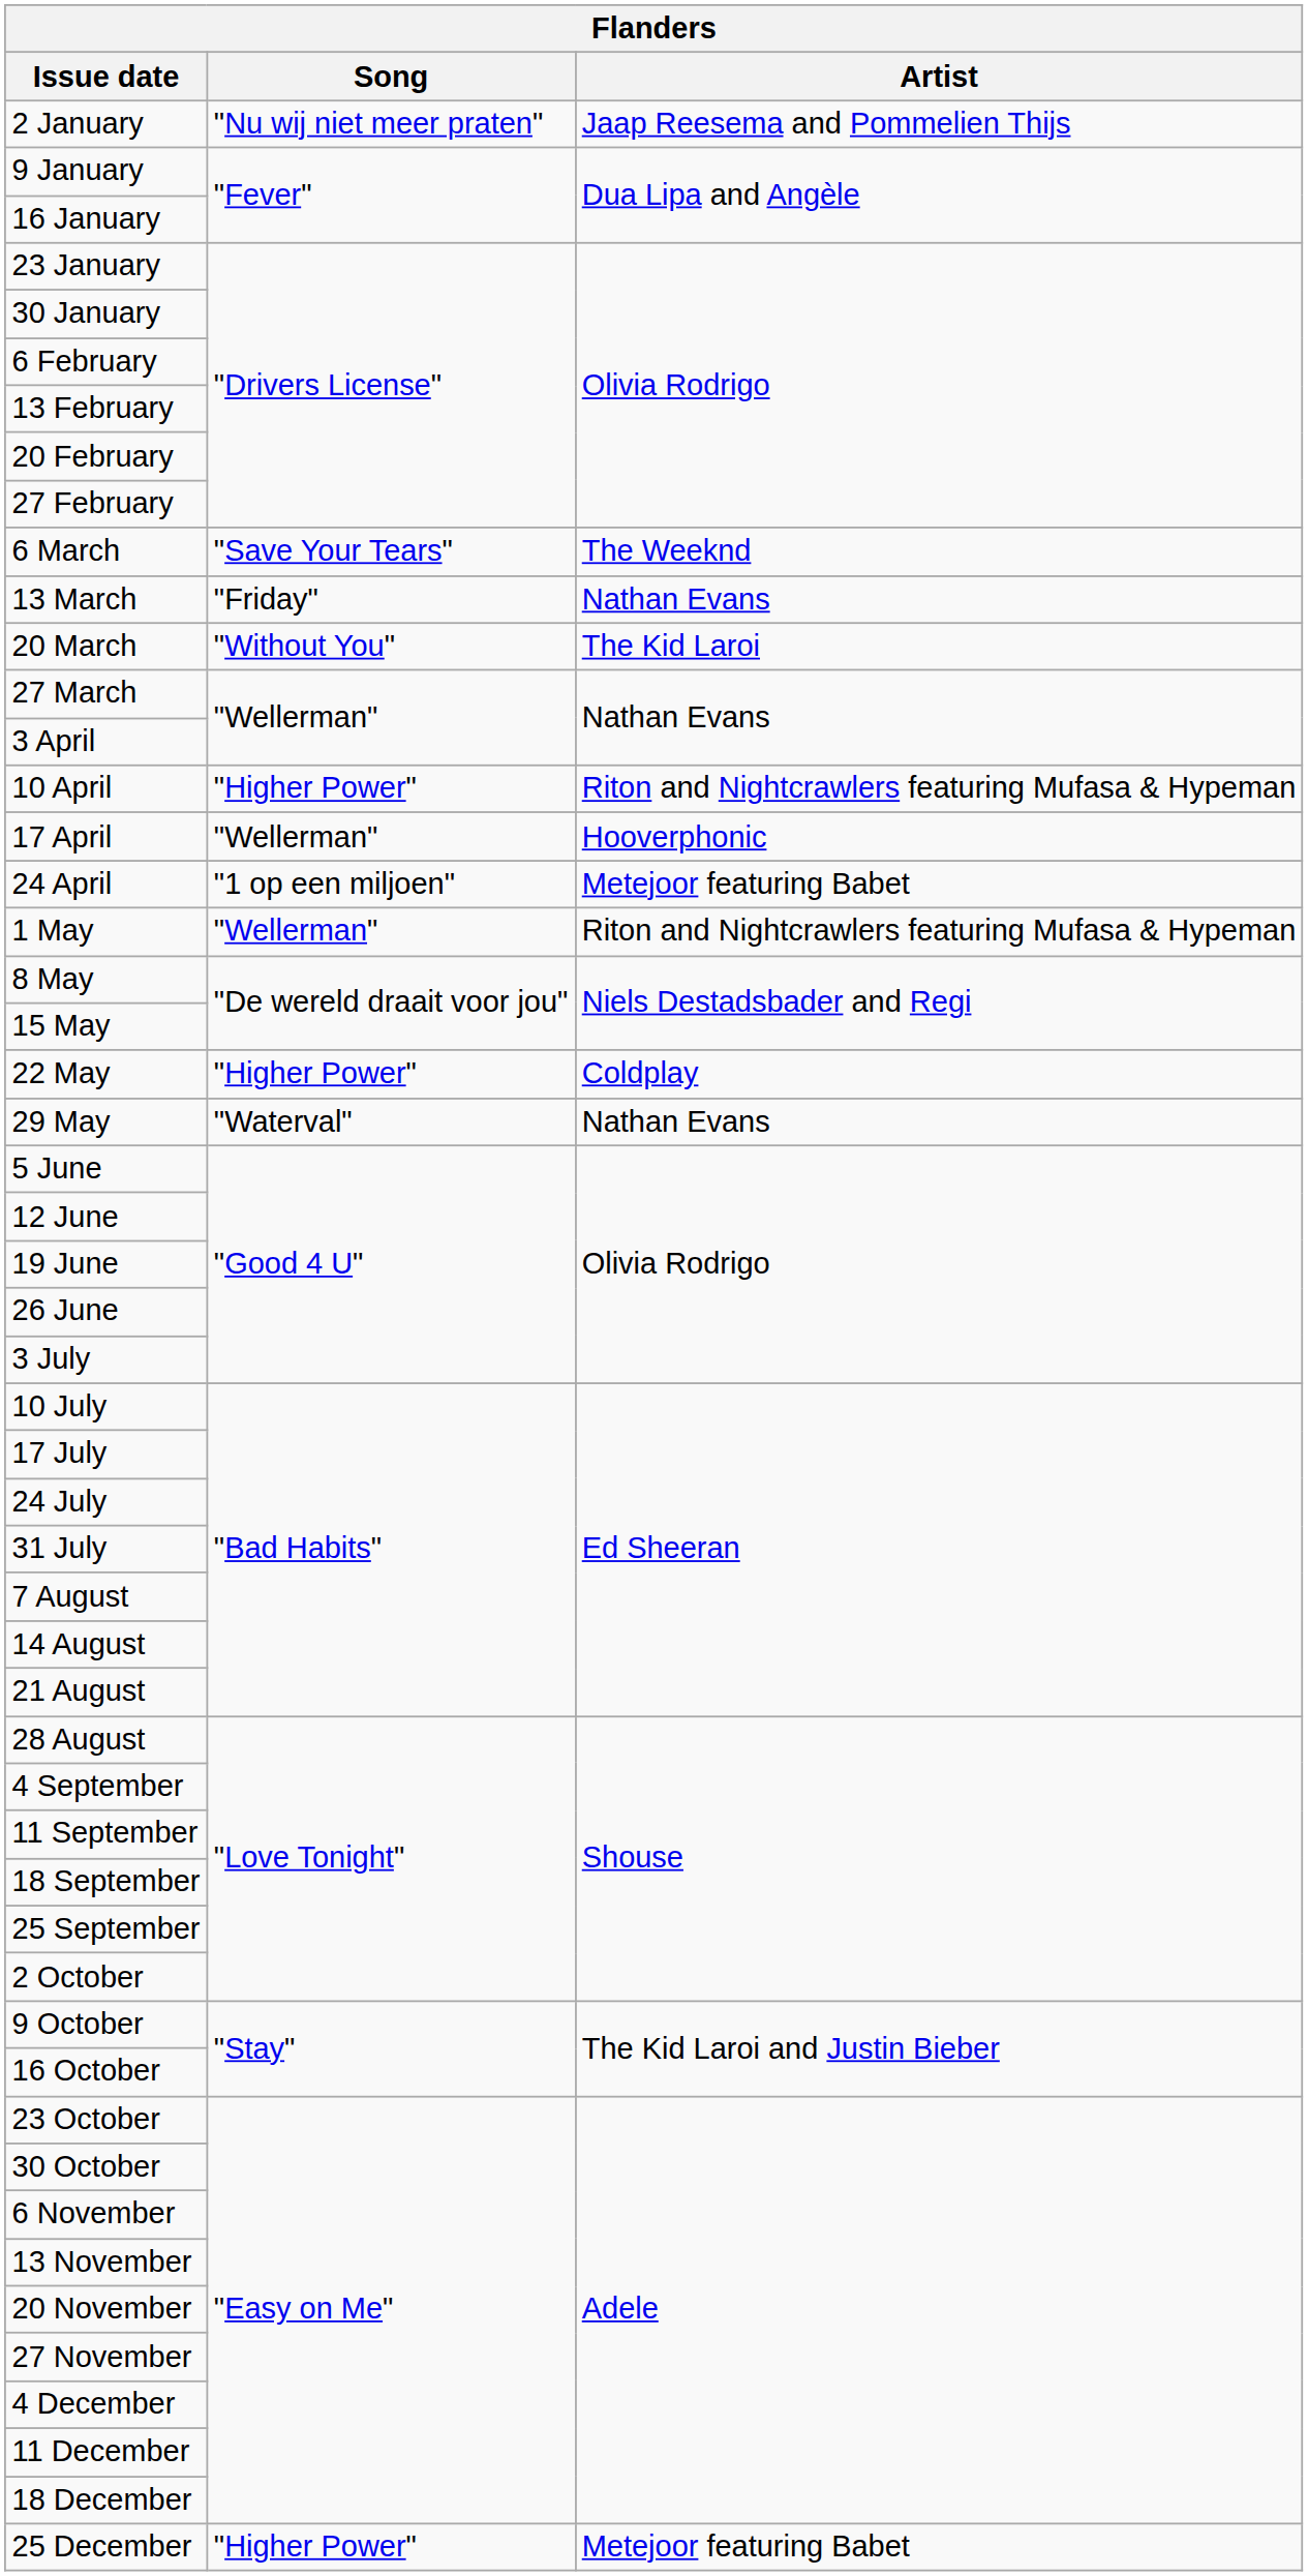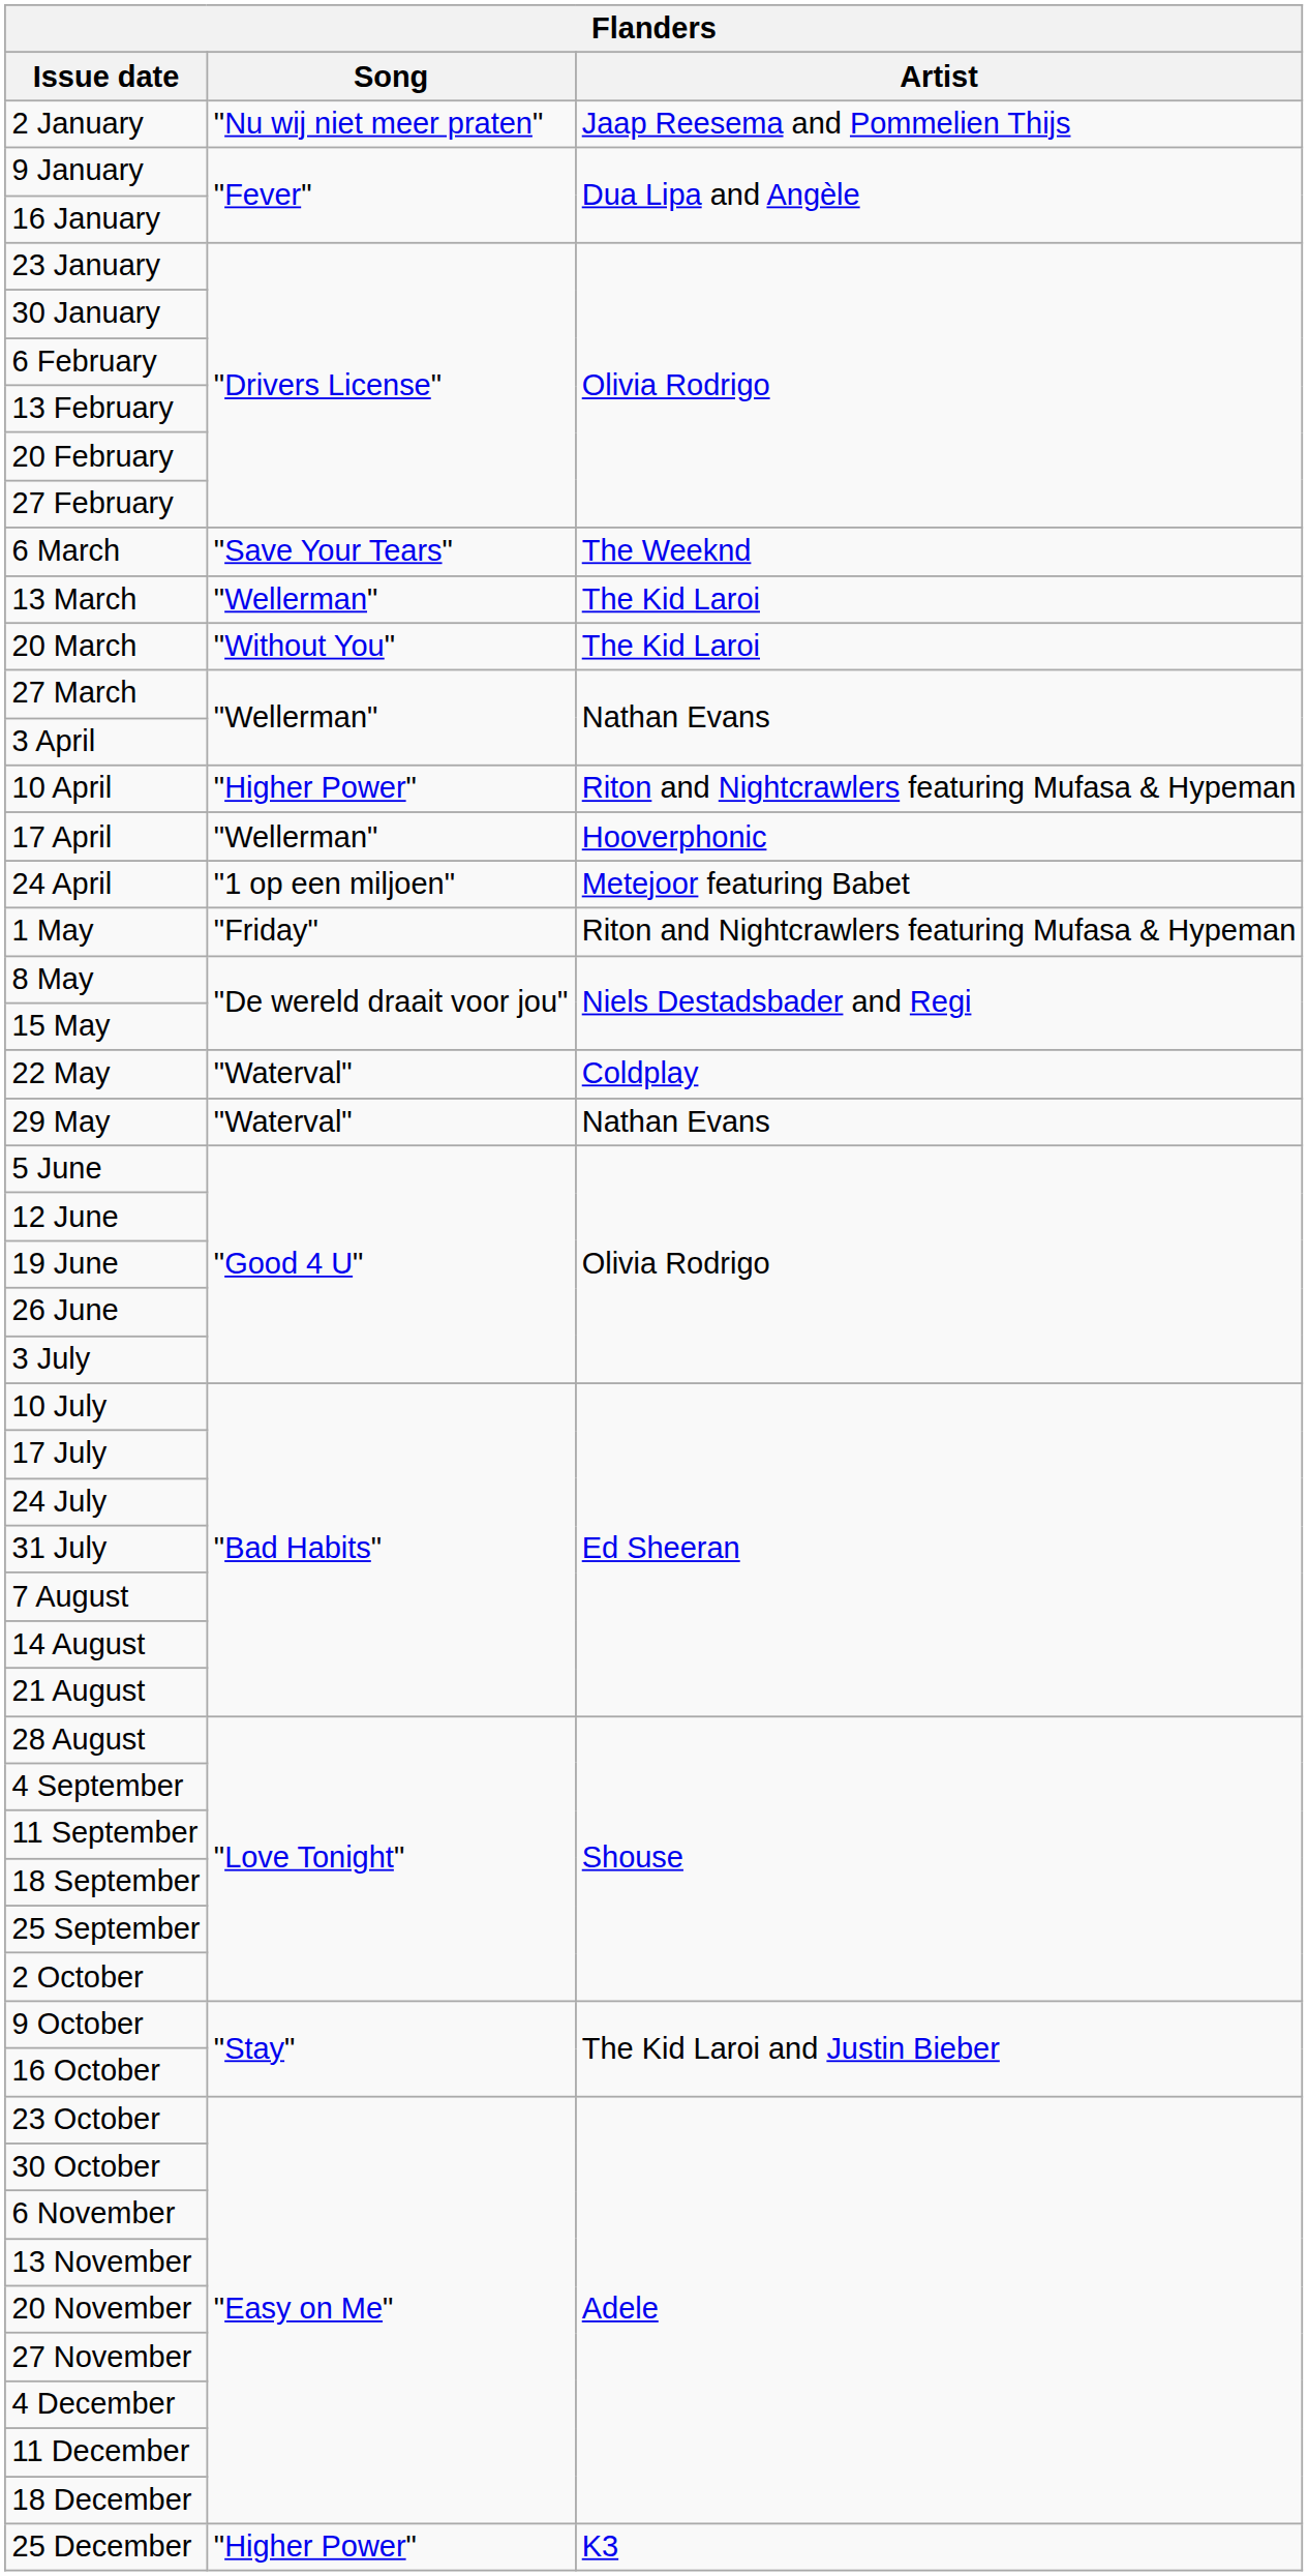 <table class="wikitable">
 <tr>
 <th colspan="4">Flanders</th>
 </tr>
 <tr>
 <th>Issue date</th>
 <th>Song</th>
 <th>Artist</th>
 </tr>
 <tr>
 <td>2 January</td>
 <td>"<a href='#'>Nu wij niet meer praten</a>"</td>
 <td><a href='#'>Jaap Reesema</a> and <a href='#'>Pommelien Thijs</a></td>
 </tr>
 <tr>
 <td>9 January</td>
 <td rowspan="2">"<a href='#'>Fever</a>"</td>
 <td rowspan="2"><a href='#'>Dua Lipa</a> and <a href='#'>Angèle</a></td>
 </tr>
 <tr>
 <td>16 January</td>
 </tr>
 <tr>
 <td>23 January</td>
 <td rowspan="6">"<a href='#'>Drivers License</a>"</td>
 <td rowspan="6"><a href='#'>Olivia Rodrigo</a></td>
 </tr>
 <tr>
 <td>30 January</td>
 </tr>
 <tr>
 <td>6 February</td>
 </tr>
 <tr>
 <td>13 February</td>
 </tr>
 <tr>
 <td>20 February</td>
 </tr>
 <tr>
 <td>27 February</td>
 </tr>
 <tr>
 <td>6 March</td>
 <td>"<a href='#'>Save Your Tears</a>"</td>
 <td><a href='#'>The Weeknd</a></td>
 </tr>
 <tr>
 <td>13 March</td>
-<td>"Friday"</td>
-<td><a href='#'>Nathan Evans</a></td>
+<td>"<a href='#'>Wellerman</a>"</td>
+<td><a href='#'>The Kid Laroi</a></td>
 </tr>
 <tr>
 <td>20 March</td>
 <td>"<a href='#'>Without You</a>"</td>
 <td><a href='#'>The Kid Laroi</a></td>
 </tr>
 <tr>
 <td>27 March</td>
 <td rowspan="2">"Wellerman"</td>
 <td rowspan="2">Nathan Evans</td>
 </tr>
 <tr>
 <td>3 April</td>
 </tr>
 <tr>
 <td>10 April</td>
 <td>"<a href='#'>Higher Power</a>"</td>
 <td><a href='#'>Riton</a> and <a href='#'>Nightcrawlers</a> featuring Mufasa & Hypeman</td>
 </tr>
 <tr>
 <td>17 April</td>
 <td>"Wellerman"</td>
 <td><a href='#'>Hooverphonic</a></td>
 </tr>
 <tr>
 <td>24 April</td>
 <td>"1 op een miljoen"</td>
 <td><a href='#'>Metejoor</a> featuring Babet</td>
 </tr>
 <tr>
 <td>1 May</td>
-<td>"<a href='#'>Wellerman</a>"</td>
+<td>"Friday"</td>
 <td>Riton and Nightcrawlers featuring Mufasa & Hypeman</td>
 </tr>
 <tr>
 <td>8 May</td>
 <td rowspan="2">"De wereld draait voor jou"</td>
 <td rowspan="2"><a href='#'>Niels Destadsbader</a> and <a href='#'>Regi</a></td>
 </tr>
 <tr>
 <td>15 May</td>
 </tr>
 <tr>
 <td>22 May</td>
-<td>"<a href='#'>Higher Power</a>"</td>
+<td>"Waterval"</td>
 <td><a href='#'>Coldplay</a></td>
 </tr>
 <tr>
 <td>29 May</td>
 <td>"Waterval"</td>
 <td>Nathan Evans</td>
 </tr>
 <tr>
 <td>5 June</td>
 <td rowspan="5">"<a href='#'>Good 4 U</a>"</td>
 <td rowspan="5">Olivia Rodrigo</td>
 </tr>
 <tr>
 <td>12 June</td>
 </tr>
 <tr>
 <td>19 June</td>
 </tr>
 <tr>
 <td>26 June</td>
 </tr>
 <tr>
 <td>3 July</td>
 </tr>
 <tr>
 <td>10 July</td>
 <td rowspan="7">"<a href='#'>Bad Habits</a>"</td>
 <td rowspan="7"><a href='#'>Ed Sheeran</a></td>
 </tr>
 <tr>
 <td>17 July</td>
 </tr>
 <tr>
 <td>24 July</td>
 </tr>
 <tr>
 <td>31 July</td>
 </tr>
 <tr>
 <td>7 August</td>
 </tr>
 <tr>
 <td>14 August</td>
 </tr>
 <tr>
 <td>21 August</td>
 </tr>
 <tr>
 <td>28 August</td>
 <td rowspan="6">"<a href='#'>Love Tonight</a>"</td>
 <td rowspan="6"><a href='#'>Shouse</a></td>
 </tr>
 <tr>
 <td>4 September</td>
 </tr>
 <tr>
 <td>11 September</td>
 </tr>
 <tr>
 <td>18 September</td>
 </tr>
 <tr>
 <td>25 September</td>
 </tr>
 <tr>
 <td>2 October</td>
 </tr>
 <tr>
 <td>9 October</td>
 <td rowspan="2">"<a href='#'>Stay</a>"</td>
 <td rowspan="2">The Kid Laroi and <a href='#'>Justin Bieber</a></td>
 </tr>
 <tr>
 <td>16 October</td>
 </tr>
 <tr>
 <td>23 October</td>
 <td rowspan="9">"<a href='#'>Easy on Me</a>"</td>
 <td rowspan="9"><a href='#'>Adele</a></td>
 </tr>
 <tr>
 <td>30 October</td>
 </tr>
 <tr>
 <td>6 November</td>
 </tr>
 <tr>
 <td>13 November</td>
 </tr>
 <tr>
 <td>20 November</td>
 </tr>
 <tr>
 <td>27 November</td>
 </tr>
 <tr>
 <td>4 December</td>
 </tr>
 <tr>
 <td>11 December</td>
 </tr>
 <tr>
 <td>18 December</td>
 </tr>
 <tr>
 <td>25 December</td>
 <td>"<a href='#'>Higher Power</a>"</td>
-<td><a href='#'>Metejoor</a> featuring Babet</td>
+<td><a href='#'>K3</a></td>
 </tr>
 </table>
